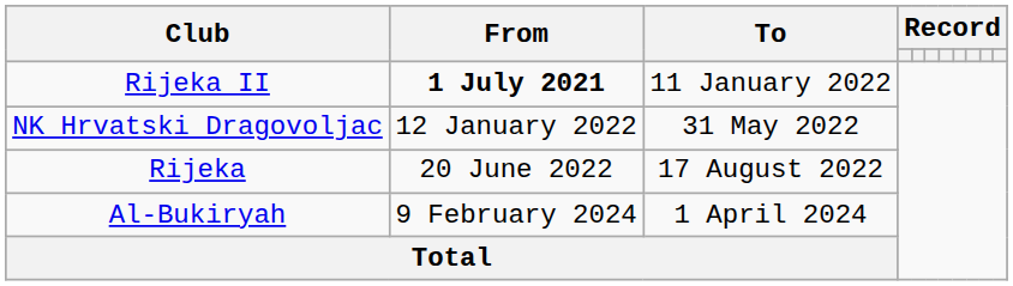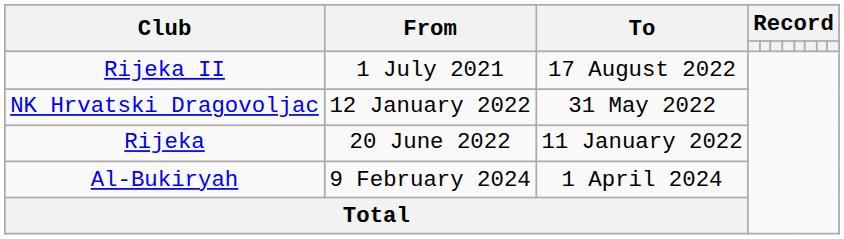 <table class=wikitable style="text-align: center">
 <tr>
 <th rowspan="2">Club</th>
 <th rowspan="2">From</th>
 <th rowspan="2">To</th>
 <th colspan="9">Record</th>
 </tr>
 <tr>
 <th></th>
 <th></th>
 <th></th>
 <th></th>
 <th></th>
 <th></th>
 <th></th>
 <th></th>
 </tr>
 <tr>
 <td><a href='#'>Rijeka II</a></td>
-<td><strong>1 July 2021</strong></td>
-<td>11 January 2022<br></td>
+<td>1 July 2021</td>
+<td>17 August 2022<br></td>
 </tr>
 <tr>
 <td><a href='#'>NK Hrvatski Dragovoljac</a></td>
 <td>12 January 2022</td>
 <td>31 May  2022<br></td>
 </tr>
 <tr>
 <td><a href='#'> Rijeka</a></td>
 <td>20 June 2022</td>
-<td>17 August 2022<br></td>
+<td>11 January 2022<br></td>
 </tr>
 <tr>
 <td><a href='#'>Al-Bukiryah</a></td>
 <td>9 February 2024</td>
 <td>1 April 2024<br></td>
 </tr>
 <tr>
 <th colspan="3">Total<br></th>
 </tr>
 </table>
